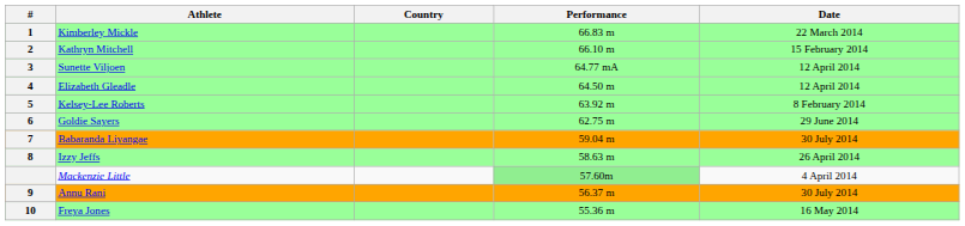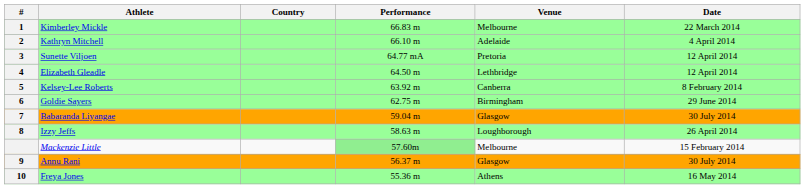 <table class="wikitable" width=100% style="font-size:90%; text-align:center;">
 <tr>
 <th>#</th>
 <th>Athlete</th>
 <th>Country</th>
 <th>Performance</th>
+<th>Venue</th>
 <th>Date</th>
 </tr>
 <tr bgcolor="99FF99">
 <th>1</th>
 <td align=left><a href='#'>Kimberley Mickle</a></td>
 <td align=left></td>
 <td>66.83 m</td>
+<td align=left> Melbourne</td>
 <td>22 March 2014</td>
 </tr>
 <tr bgcolor="99FF99">
 <th>2</th>
 <td align=left><a href='#'>Kathryn Mitchell</a></td>
 <td align=left></td>
 <td>66.10 m</td>
-<td>15 February 2014</td>
+<td align=left> Adelaide</td>
+<td>4 April 2014</td>
 </tr>
 <tr bgcolor="99FF99">
 <th>3</th>
 <td align=left><a href='#'>Sunette Viljoen</a></td>
 <td align=left></td>
 <td>64.77 mA</td>
+<td align=left> Pretoria</td>
 <td>12 April 2014</td>
 </tr>
 <tr bgcolor="99FF99">
 <th>4</th>
 <td align=left><a href='#'>Elizabeth Gleadle</a></td>
 <td align=left></td>
 <td>64.50 m</td>
+<td align=left> Lethbridge</td>
 <td>12 April 2014</td>
 </tr>
 <tr bgcolor="99FF99">
 <th>5</th>
 <td align=left><a href='#'>Kelsey-Lee Roberts</a></td>
 <td align=left></td>
 <td>63.92 m</td>
+<td align=left> Canberra</td>
 <td>8 February 2014</td>
 </tr>
 <tr bgcolor="99FF99">
 <th>6</th>
 <td align=left><a href='#'>Goldie Sayers</a></td>
 <td align=left></td>
 <td>62.75 m</td>
+<td align=left> Birmingham</td>
 <td>29 June 2014</td>
 </tr>
 <tr bgcolor="orange">
 <th>7</th>
 <td align=left><a href='#'>Babaranda Liyangae</a></td>
 <td align=left></td>
 <td>59.04 m</td>
+<td align=left> Glasgow</td>
 <td>30 July 2014</td>
 </tr>
 <tr bgcolor="99FF99">
 <th>8</th>
 <td align=left><a href='#'>Izzy Jeffs</a></td>
 <td align=left></td>
 <td>58.63 m</td>
+<td align=left> Loughborough</td>
 <td>26 April 2014</td>
 </tr>
 <tr>
 <th></th>
 <td align=left><em><a href='#'>Mackenzie Little</a></em></td>
 <td align=left></td>
 <td style="background: lightgreen;">57.60m</td>
-<td>4 April 2014</td>
+<td align=left> Melbourne</td>
+<td>15 February 2014</td>
 </tr>
 <tr bgcolor="orange">
 <th>9</th>
 <td align=left><a href='#'>Annu Rani</a></td>
 <td align=left></td>
 <td>56.37 m</td>
+<td align=left> Glasgow</td>
 <td>30 July 2014</td>
 </tr>
 <tr bgcolor="99FF99">
 <th>10</th>
 <td align=left><a href='#'>Freya Jones</a></td>
 <td align=left></td>
 <td>55.36 m</td>
+<td align=left> Athens</td>
 <td>16 May 2014</td>
 </tr>
 </table>
